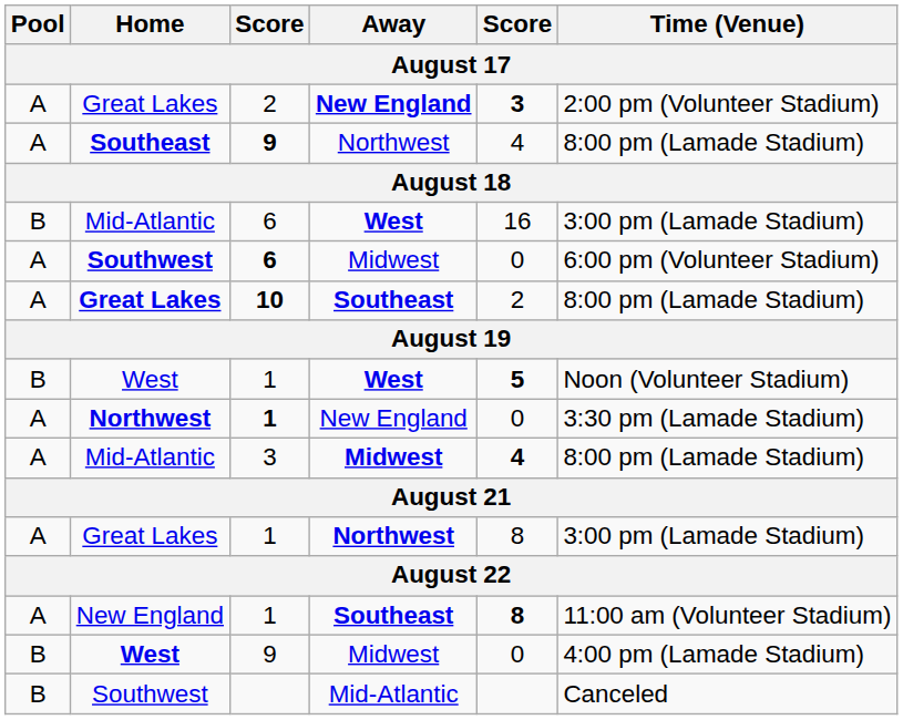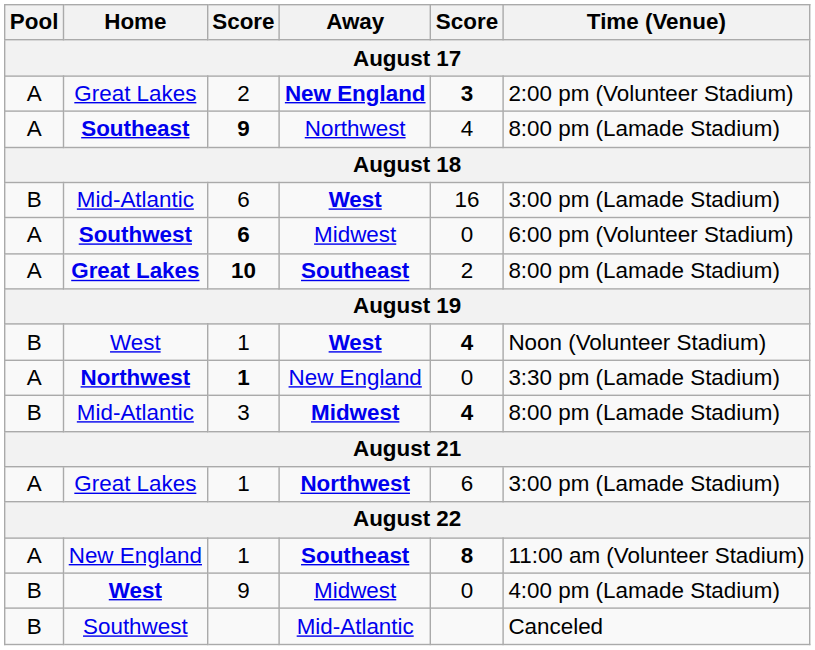 <table class="wikitable">
 <tr>
 <th>Pool</th>
 <th>Home</th>
 <th>Score</th>
 <th>Away</th>
 <th>Score</th>
 <th>Time (Venue)</th>
 </tr>
 <tr>
 <th colspan="7">August 17</th>
 </tr>
 <tr>
 <td align=center>A</td>
 <td align=center> <a href='#'>Great Lakes</a></td>
 <td align=center>2</td>
 <td align=center> <strong><a href='#'>New England</a></strong></td>
 <td align=center><strong>3</strong></td>
 <td>2:00 pm (Volunteer Stadium)</td>
 </tr>
 <tr>
 <td align=center>A</td>
 <td align=center> <strong><a href='#'>Southeast</a></strong></td>
 <td align=center><strong>9</strong></td>
 <td align=center> <a href='#'>Northwest</a></td>
 <td align=center>4</td>
 <td>8:00 pm (Lamade Stadium)</td>
 </tr>
 <tr>
 <th colspan="7">August 18</th>
 </tr>
 <tr>
 <td align=center>B</td>
 <td align=center> <a href='#'>Mid-Atlantic</a></td>
 <td align=center>6</td>
 <td align=center> <strong><a href='#'>West</a></strong></td>
 <td align=center>16</td>
 <td>3:00 pm (Lamade Stadium)</td>
 </tr>
 <tr>
 <td align=center>A</td>
 <td align=center> <strong><a href='#'>Southwest</a></strong></td>
 <td align=center><strong>6</strong></td>
 <td align=center> <a href='#'>Midwest</a></td>
 <td align=center>0</td>
 <td>6:00 pm (Volunteer Stadium)</td>
 </tr>
 <tr>
 <td align=center>A</td>
 <td align=center> <strong><a href='#'>Great Lakes</a></strong></td>
 <td align=center><strong>10</strong></td>
 <td align=center><strong> <a href='#'>Southeast</a></strong></td>
 <td align=center>2</td>
 <td>8:00 pm (Lamade Stadium)</td>
 </tr>
 <tr>
 <th colspan="7">August 19</th>
 </tr>
 <tr>
 <td align=center>B</td>
 <td align=center> <a href='#'>West</a></td>
 <td align=center>1</td>
 <td align=center> <strong><a href='#'>West</a></strong></td>
-<td align=center><strong>5</strong></td>
+<td align=center><strong>4</strong></td>
 <td>Noon (Volunteer Stadium)</td>
 </tr>
 <tr>
 <td align=center>A</td>
 <td align=center> <strong><a href='#'>Northwest</a></strong></td>
 <td align=center><strong>1</strong></td>
 <td align=center> <a href='#'>New England</a></td>
 <td align=center>0</td>
 <td>3:30 pm (Lamade Stadium)</td>
 </tr>
 <tr>
-<td align=center>A</td>
+<td align=center>B</td>
 <td align=center> <a href='#'>Mid-Atlantic</a></td>
 <td align=center>3</td>
 <td align=center> <strong><a href='#'>Midwest</a></strong></td>
 <td align=center><strong>4</strong></td>
 <td>8:00 pm (Lamade Stadium)</td>
 </tr>
 <tr>
 <th colspan="7">August 21</th>
 </tr>
 <tr>
 <td align=center>A</td>
 <td align=center> <a href='#'>Great Lakes</a></td>
 <td align=center>1</td>
 <td align=center> <strong><a href='#'>Northwest</a></strong></td>
-<td align=center>8</td>
+<td align=center>6</td>
 <td>3:00 pm (Lamade Stadium)</td>
 </tr>
 <tr>
 <th colspan="7">August 22</th>
 </tr>
 <tr>
 <td align=center>A</td>
 <td align=center> <a href='#'>New England</a></td>
 <td align=center>1</td>
 <td align=center> <strong><a href='#'>Southeast</a></strong></td>
 <td align=center><strong>8</strong></td>
 <td>11:00 am (Volunteer Stadium)</td>
 </tr>
 <tr>
 <td align=center>B</td>
 <td align=center> <strong><a href='#'>West</a></strong></td>
 <td align=center>9</td>
 <td align=center> <a href='#'>Midwest</a></td>
 <td align=center>0</td>
 <td>4:00 pm (Lamade Stadium)</td>
 </tr>
 <tr>
 <td align=center>B</td>
 <td align=center> <a href='#'>Southwest</a></td>
 <td align=center></td>
 <td align=center> <a href='#'>Mid-Atlantic</a></td>
 <td align=center></td>
 <td>Canceled</td>
 </tr>
 </table>
